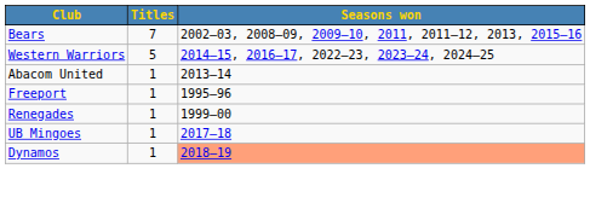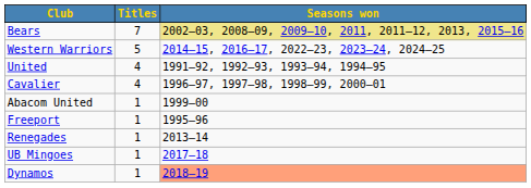 <table class="wikitable sortable plainrowheaders">
 <tr>
 <th scope=col style="background:steelblue; color:gold; border:1px solid black;">Club</th>
 <th scope=col style="background:steelblue; color:gold; border:1px solid black;">Titles</th>
 <th scope=col style="background:steelblue; color:gold; border:1px solid black;">Seasons won</th>
 </tr>
 <tr>
 <td><a href='#'>Bears</a></td>
 <td align=center>7</td>
-<td>2002–03, 2008–09, <a href='#'>2009–10</a>, <a href='#'>2011</a>, 2011–12, 2013, <a href='#'>2015–16</a></td>
+<td style="background: khaki;">2002–03, 2008–09, <a href='#'>2009–10</a>, <a href='#'>2011</a>, 2011–12, 2013, <a href='#'>2015–16</a></td>
 </tr>
 <tr>
 <td><a href='#'>Western Warriors</a></td>
 <td align=center>5</td>
 <td><a href='#'>2014–15</a>, <a href='#'>2016–17</a>, 2022–23, <a href='#'>2023–24</a>, 2024–25</td>
 </tr>
 <tr>
+<td><a href='#'>United</a></td>
+<td align=center>4</td>
+<td>1991–92, 1992–93, 1993–94, 1994–95</td>
+</tr>
+<tr>
+<td><a href='#'>Cavalier</a></td>
+<td align=center>4</td>
+<td>1996–97, 1997–98, 1998–99, 2000–01</td>
+</tr>
+<tr>
 <td>Abacom United</td>
 <td align=center>1</td>
-<td>2013–14</td>
+<td>1999–00</td>
 </tr>
 <tr>
 <td><a href='#'>Freeport</a></td>
 <td align=center>1</td>
 <td>1995–96</td>
 </tr>
 <tr>
 <td><a href='#'>Renegades</a></td>
 <td align=center>1</td>
-<td>1999–00</td>
+<td>2013–14</td>
 </tr>
 <tr>
 <td><a href='#'>UB Mingoes</a></td>
 <td align=center>1</td>
 <td><a href='#'>2017–18</a></td>
 </tr>
 <tr>
 <td><a href='#'>Dynamos</a></td>
 <td align=center>1</td>
 <td style="background: lightsalmon;"><a href='#'>2018–19</a></td>
 </tr>
 </table>
